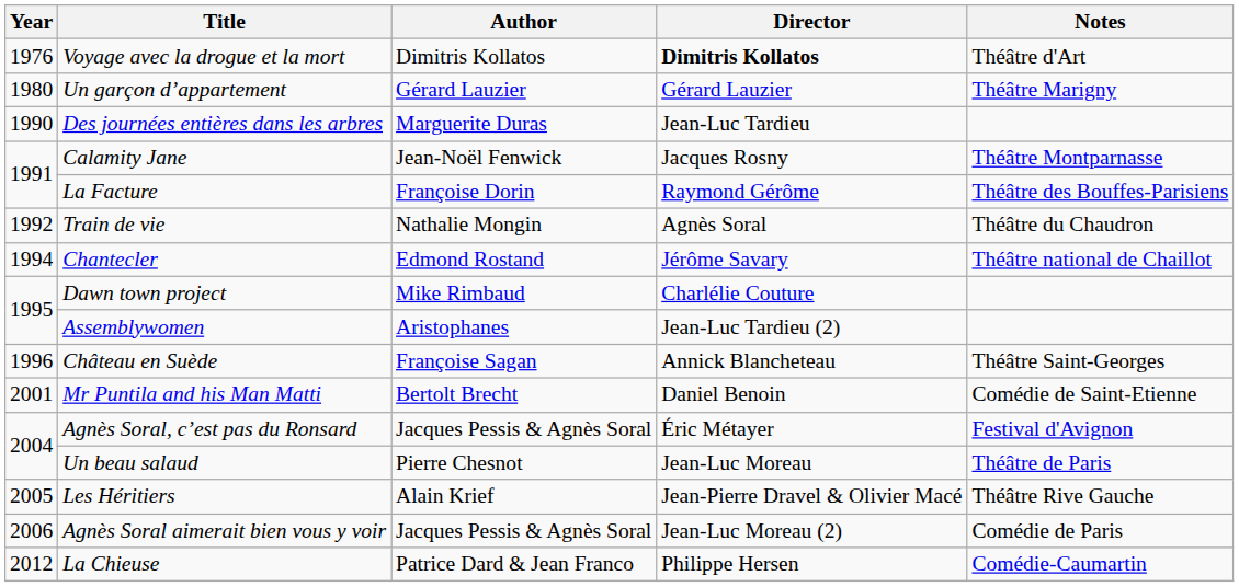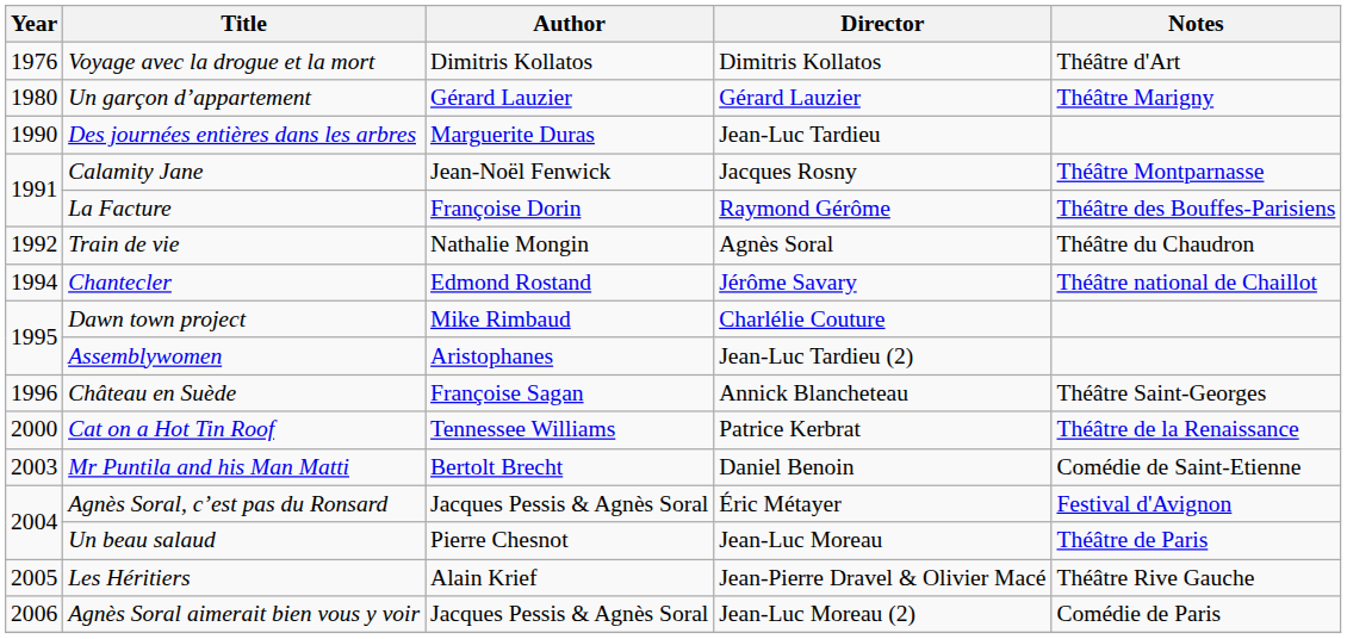 <table class="wikitable">
 <tr>
 <th>Year</th>
 <th>Title</th>
 <th>Author</th>
 <th>Director</th>
 <th>Notes</th>
 </tr>
 <tr>
 <td>1976</td>
 <td><em>Voyage avec la drogue et la mort</em></td>
 <td>Dimitris Kollatos</td>
-<td><strong>Dimitris Kollatos</strong></td>
+<td>Dimitris Kollatos</td>
 <td>Théâtre d'Art</td>
 </tr>
 <tr>
 <td>1980</td>
 <td><em>Un garçon d’appartement</em></td>
 <td><a href='#'>Gérard Lauzier</a></td>
 <td><a href='#'>Gérard Lauzier</a></td>
 <td><a href='#'>Théâtre Marigny</a></td>
 </tr>
 <tr>
 <td>1990</td>
 <td><em><a href='#'>Des journées entières dans les arbres</a></em></td>
 <td><a href='#'>Marguerite Duras</a></td>
 <td>Jean-Luc Tardieu</td>
 <td></td>
 </tr>
 <tr>
 <td rowspan=2>1991</td>
 <td><em>Calamity Jane</em></td>
 <td>Jean-Noël Fenwick</td>
 <td>Jacques Rosny</td>
 <td><a href='#'>Théâtre Montparnasse</a></td>
 </tr>
 <tr>
 <td><em>La Facture</em></td>
 <td><a href='#'>Françoise Dorin</a></td>
 <td><a href='#'>Raymond Gérôme</a></td>
 <td><a href='#'>Théâtre des Bouffes-Parisiens</a></td>
 </tr>
 <tr>
 <td>1992</td>
 <td><em>Train de vie</em></td>
 <td>Nathalie Mongin</td>
 <td>Agnès Soral</td>
 <td>Théâtre du Chaudron</td>
 </tr>
 <tr>
 <td>1994</td>
 <td><em><a href='#'>Chantecler</a></em></td>
 <td><a href='#'>Edmond Rostand</a></td>
 <td><a href='#'>Jérôme Savary</a></td>
 <td><a href='#'>Théâtre national de Chaillot</a></td>
 </tr>
 <tr>
 <td rowspan=2>1995</td>
 <td><em>Dawn town project</em></td>
 <td><a href='#'>Mike Rimbaud</a></td>
 <td><a href='#'>Charlélie Couture</a></td>
 <td></td>
 </tr>
 <tr>
 <td><em><a href='#'>Assemblywomen</a></em></td>
 <td><a href='#'>Aristophanes</a></td>
 <td>Jean-Luc Tardieu (2)</td>
 <td></td>
 </tr>
 <tr>
 <td>1996</td>
 <td><em>Château en Suède</em></td>
 <td><a href='#'>Françoise Sagan</a></td>
 <td>Annick Blancheteau</td>
 <td>Théâtre Saint-Georges</td>
 </tr>
 <tr>
-<td>2001</td>
+<td>2000</td>
+<td><em><a href='#'>Cat on a Hot Tin Roof</a></em></td>
+<td><a href='#'>Tennessee Williams</a></td>
+<td>Patrice Kerbrat</td>
+<td><a href='#'>Théâtre de la Renaissance</a></td>
+</tr>
+<tr>
+<td>2003</td>
 <td><em><a href='#'>Mr Puntila and his Man Matti</a></em></td>
 <td><a href='#'>Bertolt Brecht</a></td>
 <td>Daniel Benoin</td>
 <td>Comédie de Saint-Etienne</td>
 </tr>
 <tr>
 <td rowspan=2>2004</td>
 <td><em>Agnès Soral, c’est pas du Ronsard</em></td>
 <td>Jacques Pessis & Agnès Soral</td>
 <td>Éric Métayer</td>
 <td><a href='#'>Festival d'Avignon</a></td>
 </tr>
 <tr>
 <td><em>Un beau salaud</em></td>
 <td>Pierre Chesnot</td>
 <td>Jean-Luc Moreau</td>
 <td><a href='#'>Théâtre de Paris</a></td>
 </tr>
 <tr>
 <td>2005</td>
 <td><em>Les Héritiers</em></td>
 <td>Alain Krief</td>
 <td>Jean-Pierre Dravel & Olivier Macé</td>
 <td>Théâtre Rive Gauche</td>
 </tr>
 <tr>
 <td>2006</td>
 <td><em>Agnès Soral aimerait bien vous y voir</em></td>
 <td>Jacques Pessis & Agnès Soral</td>
 <td>Jean-Luc Moreau (2)</td>
 <td>Comédie de Paris</td>
 </tr>
 <tr>
-<td>2012</td>
-<td><em>La Chieuse</em></td>
-<td>Patrice Dard & Jean Franco</td>
-<td>Philippe Hersen</td>
-<td><a href='#'>Comédie-Caumartin</a></td>
-</tr>
-<tr>
 </tr>
 </table>
